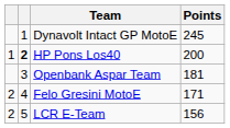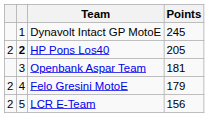 <table class="wikitable" style="font-size: 95%;">
 <tr>
 <th></th>
 <th></th>
 <th>Team</th>
 <th>Points</th>
 </tr>
 <tr>
 <td></td>
 <td align=center>1</td>
 <td> Dynavolt Intact GP MotoE</td>
 <td align=left>245</td>
 </tr>
 <tr>
-<td> 1</td>
+<td> 2</td>
 <td align=center><strong>2</strong></td>
 <td> <a href='#'>HP Pons Los40</a></td>
-<td align=left>200</td>
+<td align=left>205</td>
 </tr>
 <tr>
 <td></td>
 <td align=center>3</td>
 <td> <a href='#'>Openbank Aspar Team</a></td>
 <td align=left>181</td>
 </tr>
 <tr>
 <td> 2</td>
 <td align=center>4</td>
 <td> <a href='#'>Felo Gresini MotoE</a></td>
-<td align=left>171</td>
+<td align=left>179</td>
 </tr>
 <tr>
 <td> 2</td>
 <td align=center>5</td>
 <td> <a href='#'>LCR E-Team</a></td>
 <td align=left>156</td>
 </tr>
 </table>
